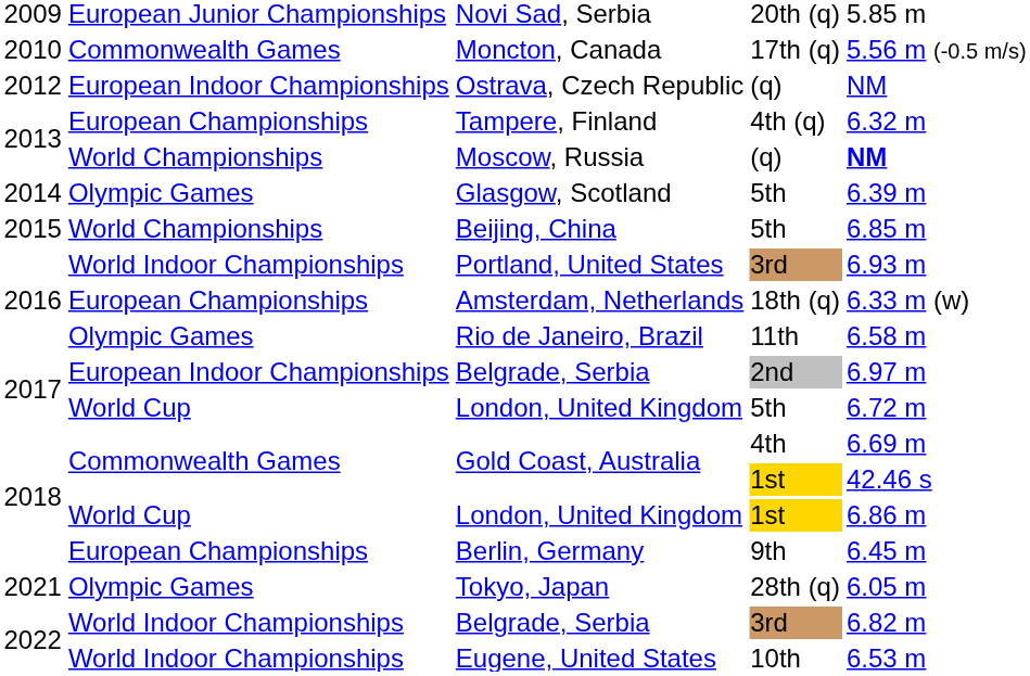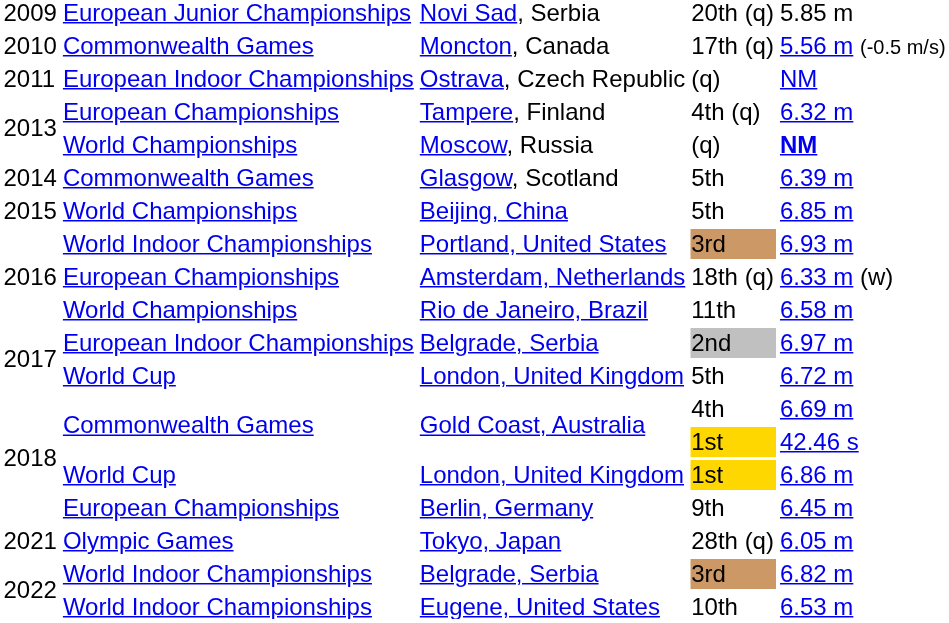 <table>
 <tr>
 <td>2009</td>
 <td><a href='#'>European Junior Championships</a></td>
 <td><a href='#'>Novi Sad</a>, Serbia</td>
 <td>20th (q)</td>
 <td>5.85 m</td>
 </tr>
 <tr>
 <td>2010</td>
 <td><a href='#'>Commonwealth Games</a></td>
 <td><a href='#'>Moncton</a>, Canada</td>
 <td>17th (q)</td>
 <td><a href='#'>5.56 m</a>  <small>(-0.5 m/s)</small></td>
 </tr>
 <tr>
-<td>2012</td>
+<td>2011</td>
 <td><a href='#'>European Indoor Championships</a></td>
 <td><a href='#'>Ostrava</a>, Czech Republic</td>
 <td> (q)</td>
 <td><a href='#'>NM</a></td>
 </tr>
 <tr>
 <td rowspan=2>2013</td>
 <td><a href='#'>European Championships</a></td>
 <td><a href='#'>Tampere</a>, Finland</td>
 <td>4th (q)</td>
 <td><a href='#'>6.32 m</a></td>
 </tr>
 <tr>
 <td><a href='#'>World Championships</a></td>
 <td><a href='#'>Moscow</a>, Russia</td>
 <td> (q)</td>
 <td><strong><a href='#'>NM</a></strong></td>
 </tr>
 <tr>
 <td>2014</td>
-<td><a href='#'>Olympic Games</a></td>
+<td><a href='#'>Commonwealth Games</a></td>
 <td><a href='#'>Glasgow</a>, Scotland</td>
 <td>5th</td>
 <td><a href='#'>6.39 m</a></td>
 </tr>
 <tr>
 <td>2015</td>
 <td><a href='#'>World Championships</a></td>
 <td><a href='#'>Beijing, China</a></td>
 <td>5th</td>
 <td><a href='#'>6.85 m</a></td>
 </tr>
 <tr>
 <td rowspan=3>2016</td>
 <td><a href='#'>World Indoor Championships</a></td>
 <td><a href='#'>Portland, United States</a></td>
 <td bgcolor="cc9966">3rd</td>
 <td><a href='#'>6.93 m</a></td>
 </tr>
 <tr>
 <td><a href='#'>European Championships</a></td>
 <td><a href='#'>Amsterdam, Netherlands</a></td>
 <td>18th (q)</td>
 <td><a href='#'>6.33 m</a> (w)</td>
 </tr>
 <tr>
-<td><a href='#'>Olympic Games</a></td>
+<td><a href='#'>World Championships</a></td>
 <td><a href='#'>Rio de Janeiro, Brazil</a></td>
 <td>11th</td>
 <td><a href='#'>6.58 m</a></td>
 </tr>
 <tr>
 <td rowspan=2>2017</td>
 <td><a href='#'>European Indoor Championships</a></td>
 <td><a href='#'>Belgrade, Serbia</a></td>
 <td bgcolor=silver>2nd</td>
 <td><a href='#'>6.97 m</a></td>
 </tr>
 <tr>
 <td><a href='#'>World Cup</a></td>
 <td><a href='#'>London, United Kingdom</a></td>
 <td>5th</td>
 <td><a href='#'>6.72 m</a></td>
 </tr>
 <tr>
 <td rowspan=4>2018</td>
 <td rowspan=2><a href='#'>Commonwealth Games</a></td>
 <td rowspan=2><a href='#'>Gold Coast, Australia</a></td>
 <td>4th</td>
 <td><a href='#'>6.69 m</a></td>
 </tr>
 <tr>
 <td bgcolor=gold>1st</td>
 <td><a href='#'>42.46 s</a></td>
 </tr>
 <tr>
 <td><a href='#'>World Cup</a></td>
 <td><a href='#'>London, United Kingdom</a></td>
 <td bgcolor=gold>1st</td>
 <td><a href='#'>6.86 m</a></td>
 </tr>
 <tr>
 <td><a href='#'>European Championships</a></td>
 <td><a href='#'>Berlin, Germany</a></td>
 <td>9th</td>
 <td><a href='#'>6.45 m</a></td>
 </tr>
 <tr>
 <td>2021</td>
 <td><a href='#'>Olympic Games</a></td>
 <td><a href='#'>Tokyo, Japan</a></td>
 <td>28th (q)</td>
 <td><a href='#'>6.05 m</a></td>
 </tr>
 <tr>
 <td rowspan=2>2022</td>
 <td><a href='#'>World Indoor Championships</a></td>
 <td><a href='#'>Belgrade, Serbia</a></td>
 <td bgcolor=cc9966>3rd</td>
 <td><a href='#'>6.82 m</a></td>
 </tr>
 <tr>
 <td><a href='#'>World Indoor Championships</a></td>
 <td><a href='#'>Eugene, United States</a></td>
 <td>10th</td>
 <td><a href='#'>6.53 m</a></td>
 </tr>
 </table>
